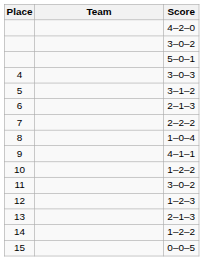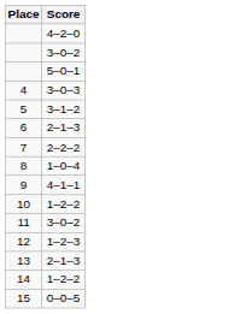 <table class="wikitable" style="text-align:center;">
 <tr>
 <th width=30>Place</th>
-<th width=200>Team</th>
 <th width=50>Score</th>
 </tr>
 <tr>
 <td></td>
-<td align="left"></td>
 <td>4–2–0</td>
 </tr>
 <tr>
 <td></td>
-<td align="left"></td>
 <td>3–0–2</td>
 </tr>
 <tr>
 <td></td>
-<td align="left"></td>
 <td>5–0–1</td>
 </tr>
 <tr>
 <td>4</td>
-<td align="left"></td>
 <td>3–0–3</td>
 </tr>
 <tr>
 <td>5</td>
-<td align="left"></td>
 <td>3–1–2</td>
 </tr>
 <tr>
 <td>6</td>
-<td align="left"></td>
 <td>2–1–3</td>
 </tr>
 <tr>
 <td>7</td>
-<td align="left"></td>
 <td>2–2–2</td>
 </tr>
 <tr>
 <td>8</td>
-<td align="left"></td>
 <td>1–0–4</td>
 </tr>
 <tr>
 <td>9</td>
-<td align="left"></td>
 <td>4–1–1</td>
 </tr>
 <tr>
 <td>10</td>
-<td align="left"></td>
 <td>1–2–2</td>
 </tr>
 <tr>
 <td>11</td>
-<td align="left"></td>
 <td>3–0–2</td>
 </tr>
 <tr>
 <td>12</td>
-<td align="left"></td>
 <td>1–2–3</td>
 </tr>
 <tr>
 <td>13</td>
-<td align="left"></td>
 <td>2–1–3</td>
 </tr>
 <tr>
 <td>14</td>
-<td align="left"></td>
 <td>1–2–2</td>
 </tr>
 <tr>
 <td>15</td>
-<td align="left"></td>
 <td>0–0–5</td>
 </tr>
 </table>
